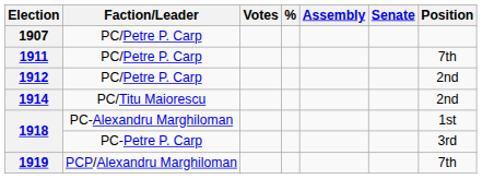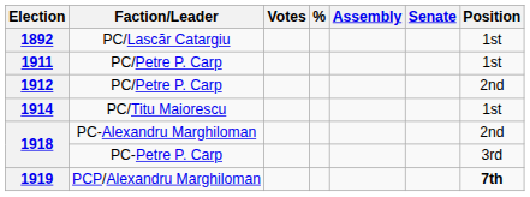 <table class="wikitable" style="text-align:center">
 <tr>
 <th>Election</th>
 <th>Faction/Leader</th>
 <th><strong>Votes</strong></th>
 <th>%</th>
 <th><a href='#'>Assembly</a></th>
 <th><a href='#'>Senate</a></th>
 <th><strong>Position</strong></th>
 </tr>
 <tr>
-<th>1907</th>
-<td>PC/<a href='#'>Petre P. Carp</a></td>
+<th><a href='#'>1892</a></th>
+<td>PC/<a href='#'>Lascăr Catargiu</a></td>
 <td></td>
 <td></td>
 <td></td>
 <td></td>
-<td></td>
+<td>1st</td>
 </tr>
 <tr>
 <th><a href='#'>1911</a></th>
 <td>PC/<a href='#'>Petre P. Carp</a></td>
 <td></td>
 <td></td>
 <td></td>
 <td></td>
-<td>7th</td>
+<td>1st</td>
 </tr>
 <tr>
 <th><a href='#'>1912</a></th>
 <td>PC/<a href='#'>Petre P. Carp</a></td>
 <td></td>
 <td></td>
 <td></td>
 <td></td>
 <td>2nd</td>
 </tr>
 <tr>
 <th><a href='#'>1914</a></th>
 <td>PC/<a href='#'>Titu Maiorescu</a></td>
 <td></td>
 <td></td>
 <td></td>
 <td></td>
-<td>2nd</td>
+<td>1st</td>
 </tr>
 <tr>
 <th rowspan=2><a href='#'>1918</a></th>
 <td>PC-<a href='#'>Alexandru Marghiloman</a></td>
 <td></td>
 <td></td>
 <td></td>
 <td></td>
-<td>1st</td>
+<td>2nd</td>
 </tr>
 <tr>
 <td>PC-<a href='#'>Petre P. Carp</a></td>
 <td></td>
 <td></td>
 <td></td>
 <td></td>
 <td>3rd</td>
 </tr>
 <tr>
 <th><a href='#'>1919</a></th>
 <td><a href='#'>PCP</a>/<a href='#'>Alexandru Marghiloman</a></td>
 <td></td>
 <td></td>
 <td></td>
 <td></td>
-<td>7th</td>
+<td><strong>7th</strong></td>
 </tr>
 </table>
